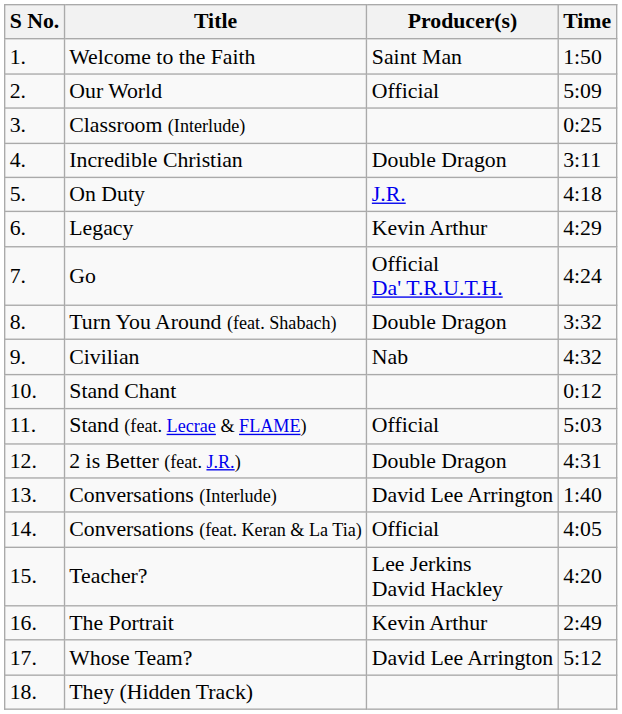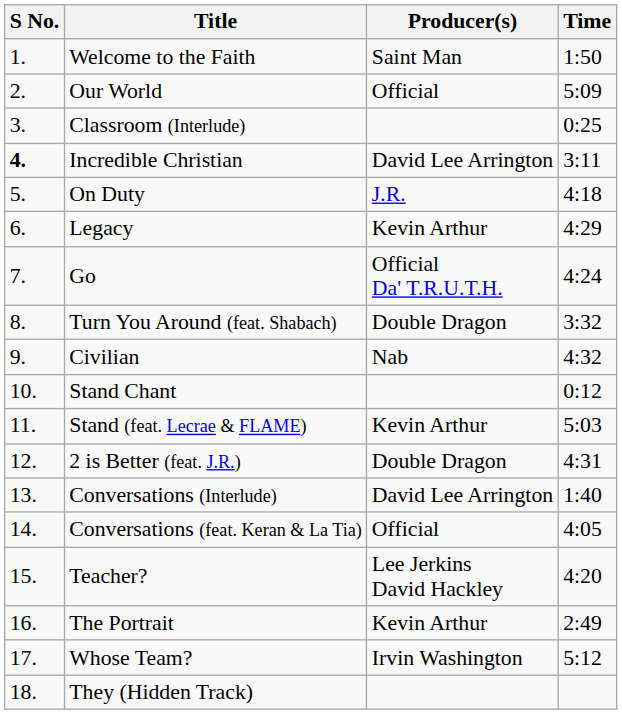 <table class="wikitable">
 <tr>
 <th align="center">S No.</th>
 <th align="center">Title</th>
 <th align="center">Producer(s)</th>
 <th align="center">Time</th>
 </tr>
 <tr>
 <td>1.</td>
 <td>Welcome to the Faith</td>
 <td>Saint Man</td>
 <td>1:50</td>
 </tr>
 <tr>
 <td>2.</td>
 <td>Our World</td>
 <td>Official</td>
 <td>5:09</td>
 </tr>
 <tr>
 <td>3.</td>
 <td>Classroom <small>(Interlude)</small></td>
 <td></td>
 <td>0:25</td>
 </tr>
 <tr>
-<td>4.</td>
+<td><strong>4.</strong></td>
 <td>Incredible Christian</td>
-<td>Double Dragon</td>
+<td>David Lee Arrington</td>
 <td>3:11</td>
 </tr>
 <tr>
 <td>5.</td>
 <td>On Duty</td>
 <td><a href='#'>J.R.</a></td>
 <td>4:18</td>
 </tr>
 <tr>
 <td>6.</td>
 <td>Legacy</td>
 <td>Kevin Arthur</td>
 <td>4:29</td>
 </tr>
 <tr>
 <td>7.</td>
 <td>Go</td>
 <td>Official<br><a href='#'>Da' T.R.U.T.H.</a></td>
 <td>4:24</td>
 </tr>
 <tr>
 <td>8.</td>
 <td>Turn You Around <small>(feat. Shabach)</small></td>
 <td>Double Dragon</td>
 <td>3:32</td>
 </tr>
 <tr>
 <td>9.</td>
 <td>Civilian</td>
 <td>Nab</td>
 <td>4:32</td>
 </tr>
 <tr>
 <td>10.</td>
 <td>Stand Chant</td>
 <td></td>
 <td>0:12</td>
 </tr>
 <tr>
 <td>11.</td>
 <td>Stand <small>(feat. <a href='#'>Lecrae</a> & <a href='#'>FLAME</a>)</small></td>
-<td>Official</td>
+<td>Kevin Arthur</td>
 <td>5:03</td>
 </tr>
 <tr>
 <td>12.</td>
 <td>2 is Better <small>(feat. <a href='#'>J.R.</a>)</small></td>
 <td>Double Dragon</td>
 <td>4:31</td>
 </tr>
 <tr>
 <td>13.</td>
 <td>Conversations <small>(Interlude)</small></td>
 <td>David Lee Arrington</td>
 <td>1:40</td>
 </tr>
 <tr>
 <td>14.</td>
 <td>Conversations <small>(feat. Keran & La Tia)</small></td>
 <td>Official</td>
 <td>4:05</td>
 </tr>
 <tr>
 <td>15.</td>
 <td>Teacher?</td>
 <td>Lee Jerkins<br>David Hackley</td>
 <td>4:20</td>
 </tr>
 <tr>
 <td>16.</td>
 <td>The Portrait</td>
 <td>Kevin Arthur</td>
 <td>2:49</td>
 </tr>
 <tr>
 <td>17.</td>
 <td>Whose Team?</td>
-<td>David Lee Arrington</td>
+<td>Irvin Washington</td>
 <td>5:12</td>
 </tr>
 <tr>
 <td>18.</td>
 <td>They (Hidden Track)</td>
 <td></td>
 <td></td>
 </tr>
 </table>
